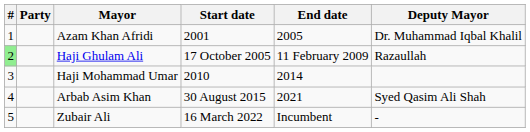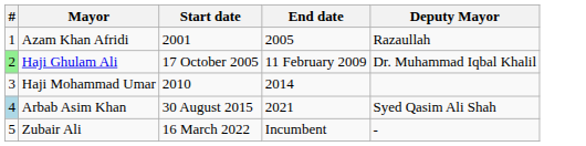 <table class="wikitable">
 <tr>
 <th>#</th>
-<th>Party</th>
 <th>Mayor</th>
 <th>Start date</th>
 <th>End date</th>
 <th>Deputy Mayor</th>
 </tr>
 <tr>
 <td>1</td>
-<td></td>
 <td>Azam Khan Afridi</td>
 <td>2001</td>
 <td>2005</td>
+<td>Razaullah</td>
+</tr>
+<tr>
+<td style="background: lightgreen;">2</td>
+<td><a href='#'>Haji Ghulam Ali</a></td>
+<td>17 October 2005</td>
+<td>11 February 2009</td>
 <td>Dr. Muhammad Iqbal Khalil</td>
 </tr>
 <tr>
-<td style="background: lightgreen;">2</td>
-<td></td>
-<td><a href='#'>Haji Ghulam Ali</a></td>
-<td>17 October 2005</td>
-<td>11 February 2009</td>
-<td>Razaullah</td>
-</tr>
-<tr>
 <td>3</td>
-<td></td>
 <td>Haji Mohammad Umar</td>
 <td>2010</td>
 <td>2014</td>
 <td></td>
 </tr>
 <tr>
-<td>4</td>
-<td></td>
+<td style="background: lightblue;">4</td>
 <td>Arbab Asim Khan</td>
 <td>30 August 2015</td>
 <td>2021</td>
 <td>Syed Qasim Ali Shah</td>
 </tr>
 <tr>
 <td>5</td>
-<td></td>
 <td>Zubair Ali</td>
 <td>16 March 2022</td>
 <td>Incumbent</td>
 <td>-</td>
 </tr>
 </table>
